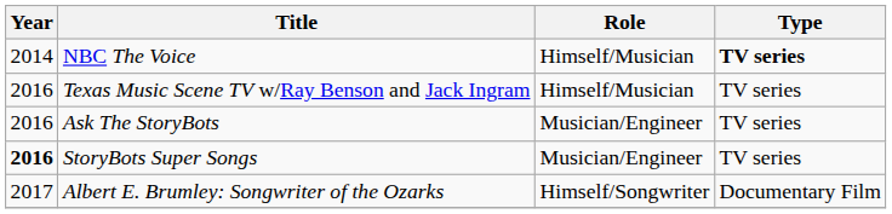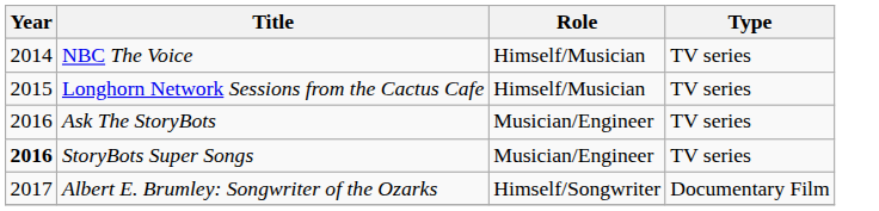 <table class="wikitable">
 <tr>
 <th>Year</th>
 <th><strong>Title</strong></th>
 <th>Role</th>
 <th><strong>Type</strong></th>
 </tr>
 <tr>
 <td style="text-align:center;">2014</td>
 <td><a href='#'>NBC</a> <em>The Voice</em></td>
 <td>Himself/Musician</td>
-<td><strong>TV series</strong></td>
+<td>TV series</td>
 </tr>
 <tr>
-<td style="text-align:center;">2016</td>
-<td><em>Texas Music Scene TV</em> w/<a href='#'>Ray Benson</a> and <a href='#'>Jack Ingram</a></td>
+<td style="text-align:center;">2015</td>
+<td><a href='#'>Longhorn Network</a> <em>Sessions from the Cactus Cafe</em></td>
 <td>Himself/Musician</td>
 <td>TV series</td>
 </tr>
 <tr>
 <td style="text-align:center;">2016</td>
 <td><em>Ask The StoryBots</em></td>
 <td>Musician/Engineer</td>
 <td>TV series</td>
 </tr>
 <tr>
 <td style="text-align:center;"><strong>2016</strong></td>
 <td><em>StoryBots Super Songs</em></td>
 <td>Musician/Engineer</td>
 <td>TV series</td>
 </tr>
 <tr>
 <td style="text-align:center;">2017</td>
 <td><em>Albert E. Brumley: Songwriter of the Ozarks</em></td>
 <td>Himself/Songwriter</td>
 <td>Documentary Film</td>
 </tr>
 <tr>
 </tr>
 </table>
